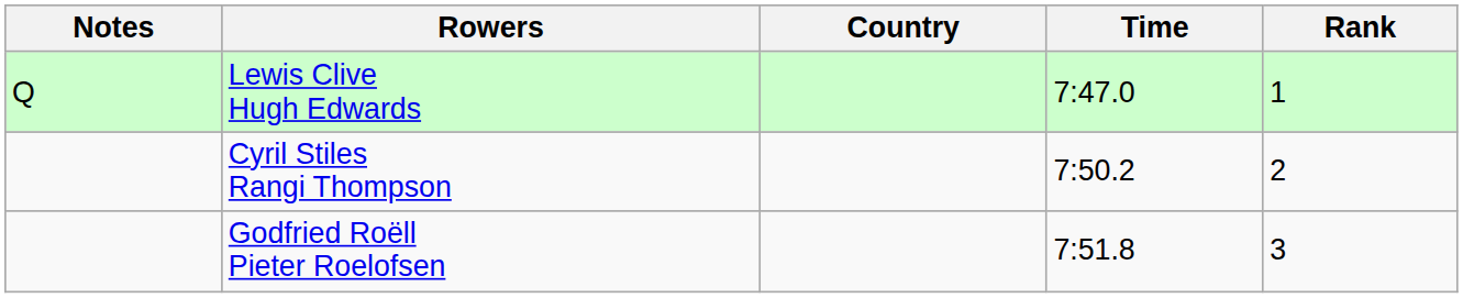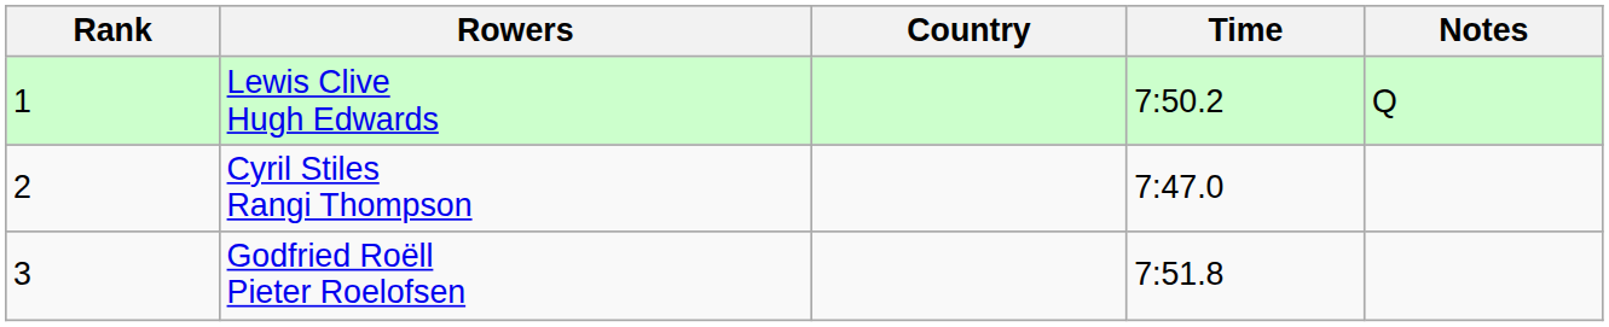 <table class="wikitable" width=50%>
 <tr>
-<th>Notes</th>
+<th>Rank</th>
 <th>Rowers</th>
 <th>Country</th>
 <th>Time</th>
-<th>Rank</th>
+<th>Notes</th>
 </tr>
 <tr bgcolor=ccffcc>
-<td>Q</td>
+<td>1</td>
 <td><a href='#'>Lewis Clive</a><br><a href='#'>Hugh Edwards</a></td>
 <td></td>
-<td>7:47.0</td>
-<td>1</td>
+<td>7:50.2</td>
+<td>Q</td>
 </tr>
 <tr>
-<td></td>
+<td>2</td>
 <td><a href='#'>Cyril Stiles</a><br><a href='#'>Rangi Thompson</a></td>
 <td></td>
-<td>7:50.2</td>
-<td>2</td>
+<td>7:47.0</td>
+<td></td>
 </tr>
 <tr>
-<td></td>
+<td>3</td>
 <td><a href='#'>Godfried Roëll</a><br><a href='#'>Pieter Roelofsen</a></td>
 <td></td>
 <td>7:51.8</td>
-<td>3</td>
+<td></td>
 </tr>
 </table>
